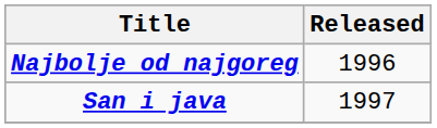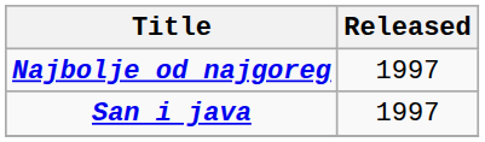 <table class="wikitable" style="text-align:center">
 <tr>
 <th>Title</th>
 <th>Released</th>
 </tr>
 <tr>
 <td><strong><em><a href='#'>Najbolje od najgoreg</a></em></strong></td>
-<td>1996</td>
+<td>1997</td>
 </tr>
 <tr>
 <td><strong><em><a href='#'>San i java</a></em></strong></td>
 <td>1997</td>
 </tr>
 <tr>
 </tr>
 </table>
